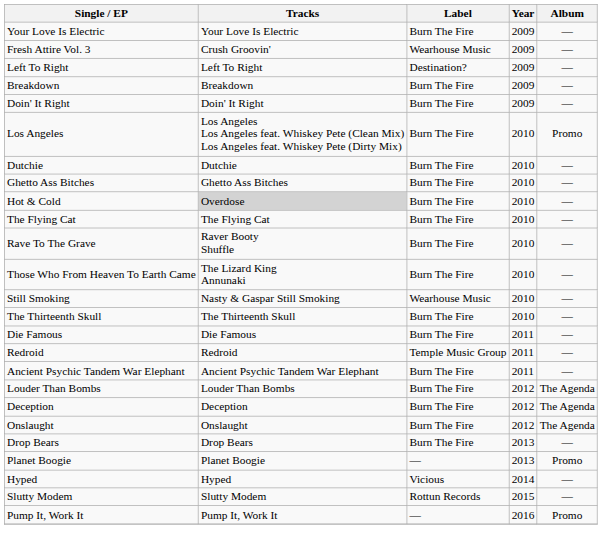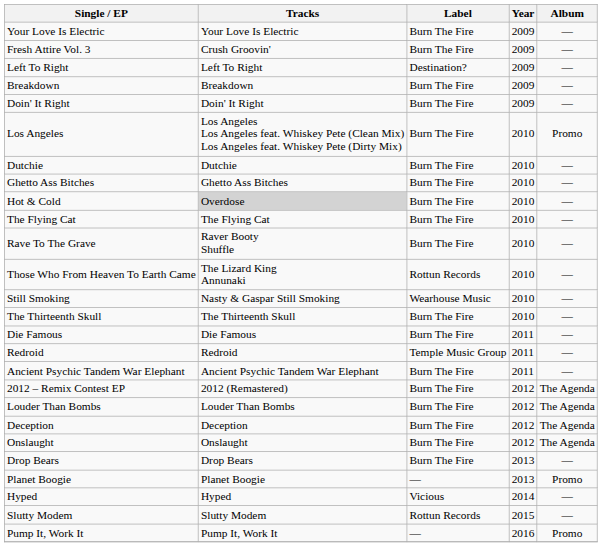 <table class="wikitable">
 <tr>
 <th>Single / EP</th>
 <th>Tracks</th>
 <th>Label</th>
 <th>Year</th>
 <th>Album</th>
 </tr>
 <tr>
 <td>Your Love Is Electric</td>
 <td>Your Love Is Electric</td>
 <td>Burn The Fire</td>
 <td>2009</td>
 <td style="text-align:center;">—</td>
 </tr>
 <tr>
 <td>Fresh Attire Vol. 3</td>
 <td>Crush Groovin'</td>
-<td>Wearhouse Music</td>
+<td>Burn The Fire</td>
 <td>2009</td>
 <td style="text-align:center;">—</td>
 </tr>
 <tr>
 <td>Left To Right</td>
 <td>Left To Right</td>
 <td>Destination?</td>
 <td>2009</td>
 <td style="text-align:center;">—</td>
 </tr>
 <tr>
 <td>Breakdown</td>
 <td>Breakdown</td>
 <td>Burn The Fire</td>
 <td>2009</td>
 <td style="text-align:center;">—</td>
 </tr>
 <tr>
 <td>Doin' It Right</td>
 <td>Doin' It Right</td>
 <td>Burn The Fire</td>
 <td>2009</td>
 <td style="text-align:center;">—</td>
 </tr>
 <tr>
 <td>Los Angeles</td>
 <td>Los Angeles <br> Los Angeles feat. Whiskey Pete (Clean Mix) <br> Los Angeles feat. Whiskey Pete (Dirty Mix)</td>
 <td>Burn The Fire</td>
 <td>2010</td>
 <td style="text-align:center;">Promo</td>
 </tr>
 <tr>
 <td>Dutchie</td>
 <td>Dutchie</td>
 <td>Burn The Fire</td>
 <td>2010</td>
 <td style="text-align:center;">—</td>
 </tr>
 <tr>
 <td>Ghetto Ass Bitches</td>
 <td>Ghetto Ass Bitches</td>
 <td>Burn The Fire</td>
 <td>2010</td>
 <td style="text-align:center;">—</td>
 </tr>
 <tr>
 <td>Hot & Cold</td>
 <td style="background: lightgrey;">Overdose</td>
 <td>Burn The Fire</td>
 <td>2010</td>
 <td style="text-align:center;">—</td>
 </tr>
 <tr>
 <td>The Flying Cat</td>
 <td>The Flying Cat</td>
 <td>Burn The Fire</td>
 <td>2010</td>
 <td style="text-align:center;">—</td>
 </tr>
 <tr>
 <td>Rave To The Grave</td>
 <td>Raver Booty <br> Shuffle</td>
 <td>Burn The Fire</td>
 <td>2010</td>
 <td style="text-align:center;">—</td>
 </tr>
 <tr>
 <td>Those Who From Heaven To Earth Came</td>
 <td>The Lizard King <br> Annunaki</td>
-<td>Burn The Fire</td>
+<td>Rottun Records</td>
 <td>2010</td>
 <td style="text-align:center;">—</td>
 </tr>
 <tr>
 <td>Still Smoking</td>
 <td>Nasty & Gaspar Still Smoking</td>
 <td>Wearhouse Music</td>
 <td>2010</td>
 <td style="text-align:center;">—</td>
 </tr>
 <tr>
 <td>The Thirteenth Skull</td>
 <td>The Thirteenth Skull</td>
 <td>Burn The Fire</td>
 <td>2010</td>
 <td style="text-align:center;">—</td>
 </tr>
 <tr>
 <td>Die Famous</td>
 <td>Die Famous</td>
 <td>Burn The Fire</td>
 <td>2011</td>
 <td style="text-align:center;">—</td>
 </tr>
 <tr>
 <td>Redroid</td>
 <td>Redroid</td>
 <td>Temple Music Group</td>
 <td>2011</td>
 <td style="text-align:center;">—</td>
 </tr>
 <tr>
 <td>Ancient Psychic Tandem War Elephant</td>
 <td>Ancient Psychic Tandem War Elephant</td>
 <td>Burn The Fire</td>
 <td>2011</td>
 <td style="text-align:center;">—</td>
+</tr>
+<tr>
+<td>2012 – Remix Contest EP</td>
+<td>2012 (Remastered)</td>
+<td>Burn The Fire</td>
+<td>2012</td>
+<td style="text-align:center;">The Agenda</td>
 </tr>
 <tr>
 <td>Louder Than Bombs</td>
 <td>Louder Than Bombs</td>
 <td>Burn The Fire</td>
 <td>2012</td>
 <td style="text-align:center;">The Agenda</td>
 </tr>
 <tr>
 <td>Deception</td>
 <td>Deception</td>
 <td>Burn The Fire</td>
 <td>2012</td>
 <td style="text-align:center;">The Agenda</td>
 </tr>
 <tr>
 <td>Onslaught</td>
 <td>Onslaught</td>
 <td>Burn The Fire</td>
 <td>2012</td>
 <td style="text-align:center;">The Agenda</td>
 </tr>
 <tr>
 <td>Drop Bears</td>
 <td>Drop Bears</td>
 <td>Burn The Fire</td>
 <td>2013</td>
 <td style="text-align:center;">—</td>
 </tr>
 <tr>
 <td>Planet Boogie</td>
 <td>Planet Boogie</td>
 <td>—</td>
 <td>2013</td>
 <td style="text-align:center;">Promo</td>
 </tr>
 <tr>
 <td>Hyped</td>
 <td>Hyped</td>
 <td>Vicious</td>
 <td>2014</td>
 <td style="text-align:center;">—</td>
 </tr>
 <tr>
 <td>Slutty Modem</td>
 <td>Slutty Modem</td>
 <td>Rottun Records</td>
 <td>2015</td>
 <td style="text-align:center;">—</td>
 </tr>
 <tr>
 <td>Pump It, Work It</td>
 <td>Pump It, Work It</td>
 <td>—</td>
 <td>2016</td>
 <td style="text-align:center;">Promo</td>
 </tr>
 <tr>
 </tr>
 </table>
